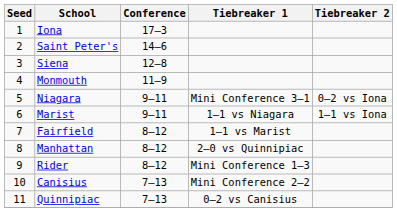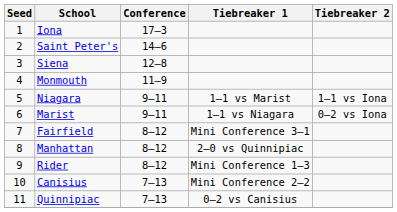 <table class="wikitable" style="text-align:center">
 <tr>
 <th>Seed</th>
 <th>School</th>
 <th>Conference</th>
 <th>Tiebreaker 1</th>
 <th>Tiebreaker 2</th>
 </tr>
 <tr>
 <td>1</td>
 <td align=left><a href='#'>Iona</a></td>
 <td>17–3</td>
 <td></td>
 <td></td>
 </tr>
 <tr>
 <td>2</td>
 <td align=left><a href='#'>Saint Peter's</a></td>
 <td>14–6</td>
 <td></td>
 <td></td>
 </tr>
 <tr>
 <td>3</td>
 <td align=left><a href='#'>Siena</a></td>
 <td>12–8</td>
 <td></td>
 <td></td>
 </tr>
 <tr>
 <td>4</td>
 <td align=left><a href='#'>Monmouth</a></td>
 <td>11–9</td>
 <td></td>
 <td></td>
 </tr>
 <tr>
 <td>5</td>
 <td align=left><a href='#'>Niagara</a></td>
 <td>9–11</td>
-<td>Mini Conference 3–1</td>
-<td>0–2 vs Iona</td>
+<td>1–1 vs Marist</td>
+<td>1–1 vs Iona</td>
 </tr>
 <tr>
 <td>6</td>
 <td align=left><a href='#'>Marist</a></td>
 <td>9–11</td>
 <td>1–1 vs Niagara</td>
-<td>1–1 vs Iona</td>
+<td>0–2 vs Iona</td>
 </tr>
 <tr>
 <td>7</td>
 <td align=left><a href='#'>Fairfield</a></td>
 <td>8–12</td>
-<td>1–1 vs Marist</td>
+<td>Mini Conference 3–1</td>
 <td></td>
 </tr>
 <tr>
 <td>8</td>
 <td align=left><a href='#'>Manhattan</a></td>
 <td>8–12</td>
 <td>2–0 vs Quinnipiac</td>
 <td></td>
 </tr>
 <tr>
 <td>9</td>
 <td align=left><a href='#'>Rider</a></td>
 <td>8–12</td>
 <td>Mini Conference 1–3</td>
 <td></td>
 </tr>
 <tr>
 <td>10</td>
 <td align=left><a href='#'>Canisius</a></td>
 <td>7–13</td>
 <td>Mini Conference 2–2</td>
 <td></td>
 </tr>
 <tr>
 <td>11</td>
 <td align=left><a href='#'>Quinnipiac</a></td>
 <td>7–13</td>
 <td>0–2 vs Canisius</td>
 <td></td>
 </tr>
 <tr>
 </tr>
 </table>
